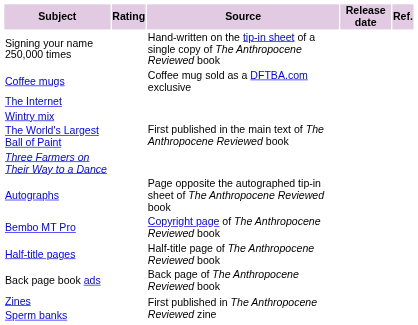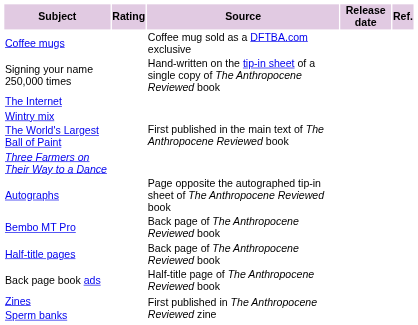 <table>
 <tr>
 <th style="background: #e1cae2">Subject</th>
 <th style="background: #e1cae2">Rating</th>
 <th style="background: #e1cae2">Source</th>
 <th style="background: #e1cae2">Release date</th>
 <th style="background: #e1cae2">Ref.</th>
 </tr>
 <tr>
-<td>Signing your name 250,000 times</td>
+<td><a href='#'>Coffee mugs</a></td>
 <td></td>
-<td>Hand-written on the <a href='#'>tip-in sheet</a> of a single copy of <em>The Anthropocene Reviewed</em> book</td>
+<td>Coffee mug sold as a <a href='#'>DFTBA.com</a> exclusive</td>
 <td></td>
 <td></td>
 </tr>
 <tr>
-<td><a href='#'>Coffee mugs</a></td>
+<td>Signing your name 250,000 times</td>
 <td></td>
-<td>Coffee mug sold as a <a href='#'>DFTBA.com</a> exclusive</td>
+<td>Hand-written on the <a href='#'>tip-in sheet</a> of a single copy of <em>The Anthropocene Reviewed</em> book</td>
 <td></td>
 <td></td>
 </tr>
 <tr>
 <td><a href='#'>The Internet</a></td>
 <td></td>
 <td rowspan="4">First published in the main text of <em>The Anthropocene Reviewed</em> book</td>
 <td rowspan="8"></td>
 <td rowspan="8"></td>
 </tr>
 <tr>
 <td><a href='#'>Wintry mix</a></td>
 <td></td>
 </tr>
 <tr>
 <td><a href='#'>The World's Largest Ball of Paint</a></td>
 <td></td>
 </tr>
 <tr>
 <td><em><a href='#'>Three Farmers on Their Way to a Dance</a></em></td>
 <td></td>
 </tr>
 <tr>
 <td><a href='#'>Autographs</a></td>
 <td></td>
 <td>Page opposite the autographed tip-in sheet of <em>The Anthropocene Reviewed</em> book</td>
 </tr>
 <tr>
 <td><a href='#'>Bembo MT Pro</a></td>
 <td></td>
-<td><a href='#'>Copyright page</a> of <em>The Anthropocene Reviewed</em> book</td>
+<td>Back page of <em>The Anthropocene Reviewed</em> book</td>
 </tr>
 <tr>
 <td><a href='#'>Half-title pages</a></td>
 <td></td>
-<td>Half-title page of <em>The Anthropocene Reviewed</em> book</td>
+<td>Back page of <em>The Anthropocene Reviewed</em> book</td>
 </tr>
 <tr>
 <td>Back page book <a href='#'>ads</a></td>
 <td></td>
-<td>Back page of <em>The Anthropocene Reviewed</em> book</td>
+<td>Half-title page of <em>The Anthropocene Reviewed</em> book</td>
 </tr>
 <tr>
 <td><a href='#'>Zines</a></td>
 <td></td>
 <td rowspan="2">First published in <em>The Anthropocene Reviewed</em> zine</td>
 <td rowspan="2"></td>
 <td rowspan="2"></td>
 </tr>
 <tr>
 <td><a href='#'>Sperm banks</a></td>
 <td></td>
 </tr>
 </table>
